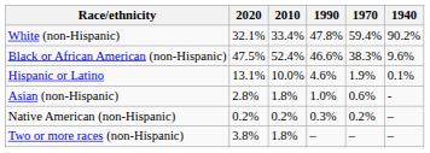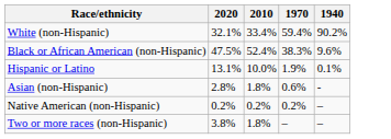 <table class="wikitable">
 <tr>
 <th>Race/ethnicity</th>
 <th>2020</th>
 <th>2010</th>
-<th>1990</th>
 <th>1970</th>
 <th>1940</th>
 </tr>
 <tr>
 <td><a href='#'>White</a> (non-Hispanic)</td>
 <td>32.1%</td>
 <td>33.4%</td>
-<td>47.8%</td>
 <td>59.4%</td>
 <td>90.2%</td>
 </tr>
 <tr>
 <td><a href='#'>Black or African American</a> (non-Hispanic)</td>
 <td>47.5%</td>
 <td>52.4%</td>
-<td>46.6%</td>
 <td>38.3%</td>
 <td>9.6%</td>
 </tr>
 <tr>
 <td><a href='#'>Hispanic or Latino</a></td>
 <td>13.1%</td>
 <td>10.0%</td>
-<td>4.6%</td>
 <td>1.9%</td>
 <td>0.1%</td>
 </tr>
 <tr>
 <td><a href='#'>Asian</a> (non-Hispanic)</td>
 <td>2.8%</td>
 <td>1.8%</td>
-<td>1.0%</td>
 <td>0.6%</td>
 <td>-</td>
 </tr>
 <tr>
 <td>Native American (non-Hispanic)</td>
 <td>0.2%</td>
 <td>0.2%</td>
-<td>0.3%</td>
 <td>0.2%</td>
 <td>–</td>
 </tr>
 <tr>
 <td><a href='#'>Two or more races</a> (non-Hispanic)</td>
 <td>3.8%</td>
 <td>1.8%</td>
 <td>–</td>
 <td>–</td>
-<td>–</td>
 </tr>
 </table>
